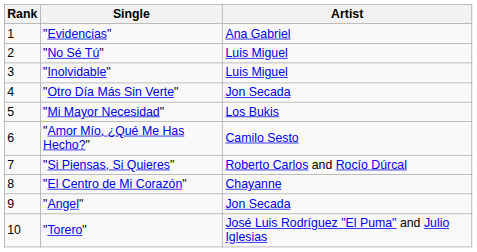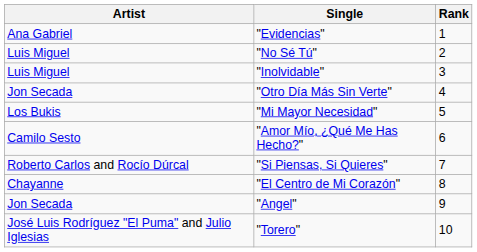 <table class="wikitable sortable">
 <tr>
+<th>Artist</th>
+<th>Single</th>
 <th>Rank</th>
-<th>Single</th>
-<th>Artist</th>
 </tr>
 <tr>
+<td><a href='#'>Ana Gabriel</a></td>
+<td>"<a href='#'>Evidencias</a>"</td>
 <td>1</td>
-<td>"<a href='#'>Evidencias</a>"</td>
-<td><a href='#'>Ana Gabriel</a></td>
 </tr>
 <tr>
+<td><a href='#'>Luis Miguel</a></td>
+<td>"<a href='#'>No Sé Tú</a>"</td>
 <td>2</td>
-<td>"<a href='#'>No Sé Tú</a>"</td>
-<td><a href='#'>Luis Miguel</a></td>
 </tr>
 <tr>
+<td><a href='#'>Luis Miguel</a></td>
+<td>"<a href='#'>Inolvidable</a>"</td>
 <td>3</td>
-<td>"<a href='#'>Inolvidable</a>"</td>
-<td><a href='#'>Luis Miguel</a></td>
 </tr>
 <tr>
+<td><a href='#'>Jon Secada</a></td>
+<td>"<a href='#'>Otro Día Más Sin Verte</a>"</td>
 <td>4</td>
-<td>"<a href='#'>Otro Día Más Sin Verte</a>"</td>
-<td><a href='#'>Jon Secada</a></td>
 </tr>
 <tr>
+<td><a href='#'>Los Bukis</a></td>
+<td>"<a href='#'>Mi Mayor Necesidad</a>"</td>
 <td>5</td>
-<td>"<a href='#'>Mi Mayor Necesidad</a>"</td>
-<td><a href='#'>Los Bukis</a></td>
 </tr>
 <tr>
+<td><a href='#'>Camilo Sesto</a></td>
+<td>"<a href='#'>Amor Mío, ¿Qué Me Has Hecho?</a>"</td>
 <td>6</td>
-<td>"<a href='#'>Amor Mío, ¿Qué Me Has Hecho?</a>"</td>
-<td><a href='#'>Camilo Sesto</a></td>
 </tr>
 <tr>
+<td><a href='#'>Roberto Carlos</a> and <a href='#'>Rocío Dúrcal</a></td>
+<td>"<a href='#'>Si Piensas, Si Quieres</a>"</td>
 <td>7</td>
-<td>"<a href='#'>Si Piensas, Si Quieres</a>"</td>
-<td><a href='#'>Roberto Carlos</a> and <a href='#'>Rocío Dúrcal</a></td>
 </tr>
 <tr>
+<td><a href='#'>Chayanne</a></td>
+<td>"<a href='#'>El Centro de Mi Corazón</a>"</td>
 <td>8</td>
-<td>"<a href='#'>El Centro de Mi Corazón</a>"</td>
-<td><a href='#'>Chayanne</a></td>
 </tr>
 <tr>
+<td><a href='#'>Jon Secada</a></td>
+<td>"<a href='#'>Angel</a>"</td>
 <td>9</td>
-<td>"<a href='#'>Angel</a>"</td>
-<td><a href='#'>Jon Secada</a></td>
 </tr>
 <tr>
+<td><a href='#'>José Luis Rodríguez "El Puma"</a> and <a href='#'>Julio Iglesias</a></td>
+<td>"<a href='#'>Torero</a>"</td>
 <td>10</td>
-<td>"<a href='#'>Torero</a>"</td>
-<td><a href='#'>José Luis Rodríguez "El Puma"</a> and <a href='#'>Julio Iglesias</a></td>
 </tr>
 </table>
